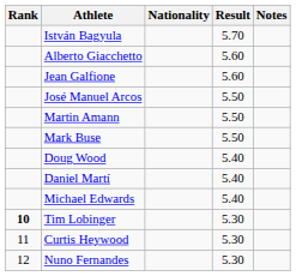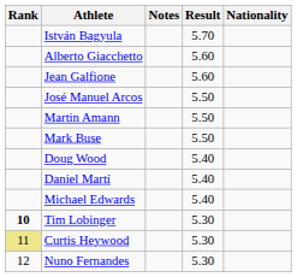 <table class="wikitable sortable" style="text-align:center">
 <tr>
 <th>Rank</th>
 <th>Athlete</th>
+<th>Notes</th>
+<th>Result</th>
 <th>Nationality</th>
-<th>Result</th>
-<th>Notes</th>
 </tr>
 <tr>
 <td></td>
 <td align=left><a href='#'>István Bagyula</a></td>
+<td></td>
+<td>5.70</td>
 <td align=left></td>
-<td>5.70</td>
-<td></td>
 </tr>
 <tr>
 <td></td>
 <td align=left><a href='#'>Alberto Giacchetto</a></td>
+<td></td>
+<td>5.60</td>
 <td align=left></td>
-<td>5.60</td>
-<td></td>
 </tr>
 <tr>
 <td></td>
 <td align=left><a href='#'>Jean Galfione</a></td>
+<td></td>
+<td>5.60</td>
 <td align=left></td>
-<td>5.60</td>
-<td></td>
 </tr>
 <tr>
 <td></td>
 <td align=left><a href='#'>José Manuel Arcos</a></td>
+<td></td>
+<td>5.50</td>
 <td align=left></td>
-<td>5.50</td>
-<td></td>
 </tr>
 <tr>
 <td></td>
 <td align=left><a href='#'>Martin Amann</a></td>
+<td></td>
+<td>5.50</td>
 <td align=left></td>
-<td>5.50</td>
-<td></td>
 </tr>
 <tr>
 <td></td>
 <td align=left><a href='#'>Mark Buse</a></td>
+<td></td>
+<td>5.50</td>
 <td align=left></td>
-<td>5.50</td>
-<td></td>
 </tr>
 <tr>
 <td></td>
 <td align=left><a href='#'>Doug Wood</a></td>
+<td></td>
+<td>5.40</td>
 <td align=left></td>
-<td>5.40</td>
-<td></td>
 </tr>
 <tr>
 <td></td>
 <td align=left><a href='#'>Daniel Martí</a></td>
+<td></td>
+<td>5.40</td>
 <td align=left></td>
-<td>5.40</td>
-<td></td>
 </tr>
 <tr>
 <td></td>
 <td align=left><a href='#'>Michael Edwards</a></td>
+<td></td>
+<td>5.40</td>
 <td align=left></td>
-<td>5.40</td>
-<td></td>
 </tr>
 <tr>
 <td><strong>10</strong></td>
 <td align=left><a href='#'>Tim Lobinger</a></td>
+<td></td>
+<td>5.30</td>
 <td align=left></td>
-<td>5.30</td>
-<td></td>
 </tr>
 <tr>
-<td>11</td>
+<td style="background: khaki;">11</td>
 <td align=left><a href='#'>Curtis Heywood</a></td>
+<td></td>
+<td>5.30</td>
 <td align=left></td>
-<td>5.30</td>
-<td></td>
 </tr>
 <tr>
 <td>12</td>
 <td align=left><a href='#'>Nuno Fernandes</a></td>
+<td></td>
+<td>5.30</td>
 <td align=left></td>
-<td>5.30</td>
-<td></td>
 </tr>
 </table>
